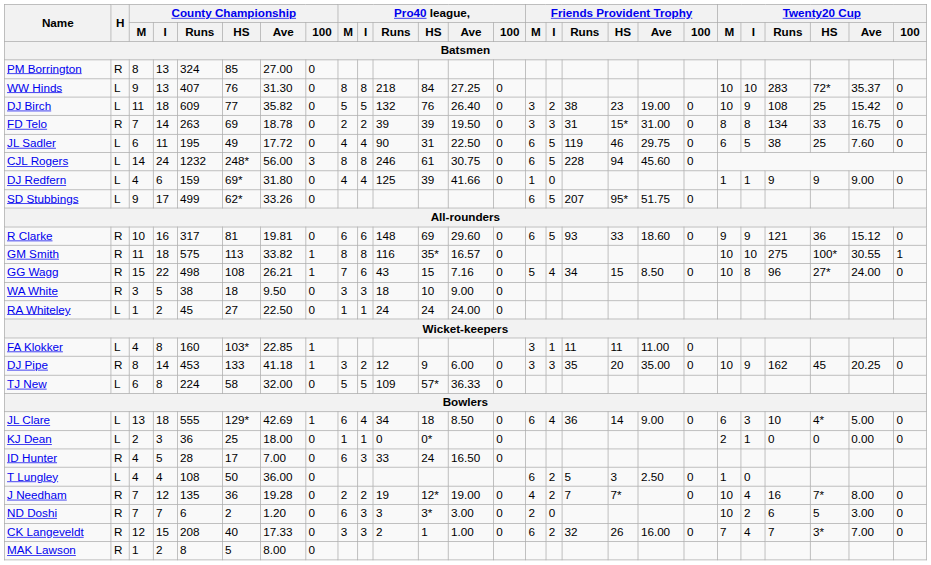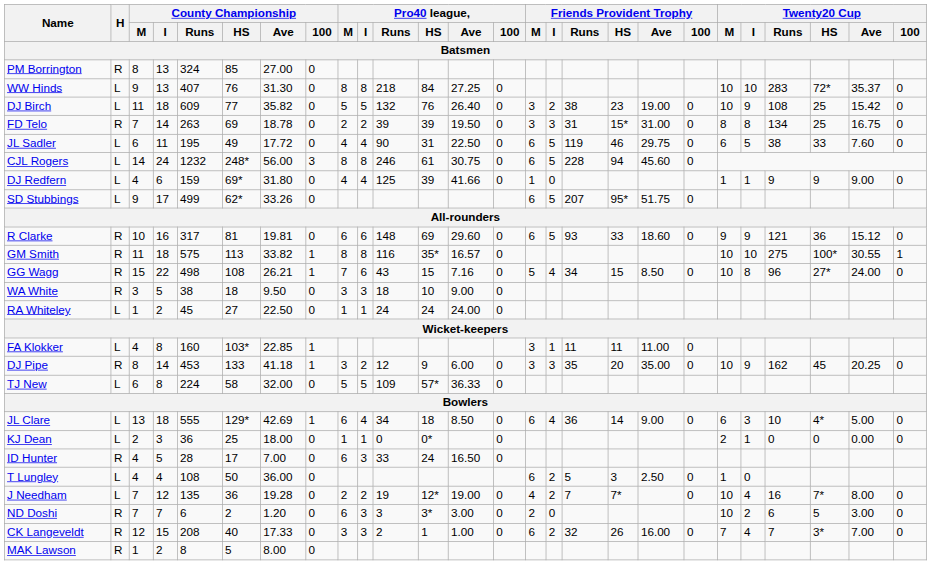 <table class="wikitable " width="100%">
 <tr bgcolor="#efefef">
 <th rowspan=2>Name</th>
 <th rowspan=2>H</th>
 <th colspan=6><a href='#'>County Championship</a></th>
 <th colspan=6><a href='#'>Pro40</a> league,</th>
 <th colspan=6><a href='#'>Friends Provident Trophy</a></th>
 <th colspan=6><a href='#'>Twenty20 Cup</a></th>
 </tr>
 <tr>
 <th>M</th>
 <th>I</th>
 <th>Runs</th>
 <th>HS</th>
 <th>Ave</th>
 <th>100</th>
 <th>M</th>
 <th>I</th>
 <th>Runs</th>
 <th>HS</th>
 <th>Ave</th>
 <th>100</th>
 <th>M</th>
 <th>I</th>
 <th>Runs</th>
 <th>HS</th>
 <th>Ave</th>
 <th>100</th>
 <th>M</th>
 <th>I</th>
 <th>Runs</th>
 <th>HS</th>
 <th>Ave</th>
 <th>100</th>
 </tr>
 <tr>
 <th colspan=26>Batsmen</th>
 </tr>
 <tr>
 <td><a href='#'>PM Borrington</a></td>
 <td>R</td>
 <td>8</td>
 <td>13</td>
 <td>324</td>
 <td>85</td>
 <td>27.00</td>
 <td>0</td>
 <td></td>
 <td></td>
 <td></td>
 <td></td>
 <td></td>
 <td></td>
 <td></td>
 <td></td>
 <td></td>
 <td></td>
 <td></td>
 <td></td>
 <td></td>
 <td></td>
 <td></td>
 <td></td>
 <td></td>
 <td></td>
 </tr>
 <tr>
 <td><a href='#'>WW Hinds</a></td>
 <td>L</td>
 <td>9</td>
 <td>13</td>
 <td>407</td>
 <td>76</td>
 <td>31.30</td>
 <td>0</td>
 <td>8</td>
 <td>8</td>
 <td>218</td>
 <td>84</td>
 <td>27.25</td>
 <td>0</td>
 <td></td>
 <td></td>
 <td></td>
 <td></td>
 <td></td>
 <td></td>
 <td>10</td>
 <td>10</td>
 <td>283</td>
 <td>72*</td>
 <td>35.37</td>
 <td>0</td>
 </tr>
 <tr>
 <td><a href='#'>DJ Birch</a></td>
 <td>L</td>
 <td>11</td>
 <td>18</td>
 <td>609</td>
 <td>77</td>
 <td>35.82</td>
 <td>0</td>
 <td>5</td>
 <td>5</td>
 <td>132</td>
 <td>76</td>
 <td>26.40</td>
 <td>0</td>
 <td>3</td>
 <td>2</td>
 <td>38</td>
 <td>23</td>
 <td>19.00</td>
 <td>0</td>
 <td>10</td>
 <td>9</td>
 <td>108</td>
 <td>25</td>
 <td>15.42</td>
 <td>0</td>
 </tr>
 <tr>
 <td><a href='#'>FD Telo</a></td>
 <td>R</td>
 <td>7</td>
 <td>14</td>
 <td>263</td>
 <td>69</td>
 <td>18.78</td>
 <td>0</td>
 <td>2</td>
 <td>2</td>
 <td>39</td>
 <td>39</td>
 <td>19.50</td>
 <td>0</td>
 <td>3</td>
 <td>3</td>
 <td>31</td>
 <td>15*</td>
 <td>31.00</td>
 <td>0</td>
 <td>8</td>
 <td>8</td>
 <td>134</td>
-<td>33</td>
+<td>25</td>
 <td>16.75</td>
 <td>0</td>
 </tr>
 <tr>
 <td><a href='#'>JL Sadler</a></td>
 <td>L</td>
 <td>6</td>
 <td>11</td>
 <td>195</td>
 <td>49</td>
 <td>17.72</td>
 <td>0</td>
 <td>4</td>
 <td>4</td>
 <td>90</td>
 <td>31</td>
 <td>22.50</td>
 <td>0</td>
 <td>6</td>
 <td>5</td>
 <td>119</td>
 <td>46</td>
 <td>29.75</td>
 <td>0</td>
 <td>6</td>
 <td>5</td>
 <td>38</td>
-<td>25</td>
+<td>33</td>
 <td>7.60</td>
 <td>0</td>
 </tr>
 <tr>
 <td><a href='#'>CJL Rogers</a></td>
 <td>L</td>
 <td>14</td>
 <td>24</td>
 <td>1232</td>
 <td>248*</td>
 <td>56.00</td>
 <td>3</td>
 <td>8</td>
 <td>8</td>
 <td>246</td>
 <td>61</td>
 <td>30.75</td>
 <td>0</td>
 <td>6</td>
 <td>5</td>
 <td>228</td>
 <td>94</td>
 <td>45.60</td>
 <td>0</td>
 </tr>
 <tr>
 <td><a href='#'>DJ Redfern</a></td>
 <td>L</td>
 <td>4</td>
 <td>6</td>
 <td>159</td>
 <td>69*</td>
 <td>31.80</td>
 <td>0</td>
 <td>4</td>
 <td>4</td>
 <td>125</td>
 <td>39</td>
 <td>41.66</td>
 <td>0</td>
 <td>1</td>
 <td>0</td>
 <td></td>
 <td></td>
 <td></td>
 <td></td>
 <td>1</td>
 <td>1</td>
 <td>9</td>
 <td>9</td>
 <td>9.00</td>
 <td>0</td>
 </tr>
 <tr>
 <td><a href='#'>SD Stubbings</a></td>
 <td>L</td>
 <td>9</td>
 <td>17</td>
 <td>499</td>
 <td>62*</td>
 <td>33.26</td>
 <td>0</td>
 <td></td>
 <td></td>
 <td></td>
 <td></td>
 <td></td>
 <td></td>
 <td>6</td>
 <td>5</td>
 <td>207</td>
 <td>95*</td>
 <td>51.75</td>
 <td>0</td>
 <td></td>
 <td></td>
 <td></td>
 <td></td>
 <td></td>
 <td></td>
 </tr>
 <tr>
 <th colspan=26>All-rounders</th>
 </tr>
 <tr>
 <td><a href='#'>R Clarke</a></td>
 <td>R</td>
 <td>10</td>
 <td>16</td>
 <td>317</td>
 <td>81</td>
 <td>19.81</td>
 <td>0</td>
 <td>6</td>
 <td>6</td>
 <td>148</td>
 <td>69</td>
 <td>29.60</td>
 <td>0</td>
 <td>6</td>
 <td>5</td>
 <td>93</td>
 <td>33</td>
 <td>18.60</td>
 <td>0</td>
 <td>9</td>
 <td>9</td>
 <td>121</td>
 <td>36</td>
 <td>15.12</td>
 <td>0</td>
 </tr>
 <tr>
 <td><a href='#'>GM Smith</a></td>
 <td>R</td>
 <td>11</td>
 <td>18</td>
 <td>575</td>
 <td>113</td>
 <td>33.82</td>
 <td>1</td>
 <td>8</td>
 <td>8</td>
 <td>116</td>
 <td>35*</td>
 <td>16.57</td>
 <td>0</td>
 <td></td>
 <td></td>
 <td></td>
 <td></td>
 <td></td>
 <td></td>
 <td>10</td>
 <td>10</td>
 <td>275</td>
 <td>100*</td>
 <td>30.55</td>
 <td>1</td>
 </tr>
 <tr>
 <td><a href='#'>GG Wagg</a></td>
 <td>R</td>
 <td>15</td>
 <td>22</td>
 <td>498</td>
 <td>108</td>
 <td>26.21</td>
 <td>1</td>
 <td>7</td>
 <td>6</td>
 <td>43</td>
 <td>15</td>
 <td>7.16</td>
 <td>0</td>
 <td>5</td>
 <td>4</td>
 <td>34</td>
 <td>15</td>
 <td>8.50</td>
 <td>0</td>
 <td>10</td>
 <td>8</td>
 <td>96</td>
 <td>27*</td>
 <td>24.00</td>
 <td>0</td>
 </tr>
 <tr>
 <td><a href='#'>WA White</a></td>
 <td>R</td>
 <td>3</td>
 <td>5</td>
 <td>38</td>
 <td>18</td>
 <td>9.50</td>
 <td>0</td>
 <td>3</td>
 <td>3</td>
 <td>18</td>
 <td>10</td>
 <td>9.00</td>
 <td>0</td>
 <td></td>
 <td></td>
 <td></td>
 <td></td>
 <td></td>
 <td></td>
 <td></td>
 <td></td>
 <td></td>
 <td></td>
 <td></td>
 <td></td>
 </tr>
 <tr>
 <td><a href='#'>RA Whiteley</a></td>
 <td>L</td>
 <td>1</td>
 <td>2</td>
 <td>45</td>
 <td>27</td>
 <td>22.50</td>
 <td>0</td>
 <td>1</td>
 <td>1</td>
 <td>24</td>
 <td>24</td>
 <td>24.00</td>
 <td>0</td>
 <td></td>
 <td></td>
 <td></td>
 <td></td>
 <td></td>
 <td></td>
 <td></td>
 <td></td>
 <td></td>
 <td></td>
 <td></td>
 <td></td>
 </tr>
 <tr>
 <th colspan=26>Wicket-keepers</th>
 </tr>
 <tr>
 <td><a href='#'>FA Klokker</a></td>
 <td>L</td>
 <td>4</td>
 <td>8</td>
 <td>160</td>
 <td>103*</td>
 <td>22.85</td>
 <td>1</td>
 <td></td>
 <td></td>
 <td></td>
 <td></td>
 <td></td>
 <td></td>
 <td>3</td>
 <td>1</td>
 <td>11</td>
 <td>11</td>
 <td>11.00</td>
 <td>0</td>
 <td></td>
 <td></td>
 <td></td>
 <td></td>
 <td></td>
 <td></td>
 </tr>
 <tr>
 <td><a href='#'>DJ Pipe</a></td>
 <td>R</td>
 <td>8</td>
 <td>14</td>
 <td>453</td>
 <td>133</td>
 <td>41.18</td>
 <td>1</td>
 <td>3</td>
 <td>2</td>
 <td>12</td>
 <td>9</td>
 <td>6.00</td>
 <td>0</td>
 <td>3</td>
 <td>3</td>
 <td>35</td>
 <td>20</td>
 <td>35.00</td>
 <td>0</td>
 <td>10</td>
 <td>9</td>
 <td>162</td>
 <td>45</td>
 <td>20.25</td>
 <td>0</td>
 </tr>
 <tr>
 <td><a href='#'>TJ New</a></td>
 <td>L</td>
 <td>6</td>
 <td>8</td>
 <td>224</td>
 <td>58</td>
 <td>32.00</td>
 <td>0</td>
 <td>5</td>
 <td>5</td>
 <td>109</td>
 <td>57*</td>
 <td>36.33</td>
 <td>0</td>
 <td></td>
 <td></td>
 <td></td>
 <td></td>
 <td></td>
 <td></td>
 <td></td>
 <td></td>
 <td></td>
 <td></td>
 <td></td>
 <td></td>
 </tr>
 <tr>
 <th colspan=26>Bowlers</th>
 </tr>
 <tr>
 <td><a href='#'>JL Clare</a></td>
 <td>L</td>
 <td>13</td>
 <td>18</td>
 <td>555</td>
 <td>129*</td>
 <td>42.69</td>
 <td>1</td>
 <td>6</td>
 <td>4</td>
 <td>34</td>
 <td>18</td>
 <td>8.50</td>
 <td>0</td>
 <td>6</td>
 <td>4</td>
 <td>36</td>
 <td>14</td>
 <td>9.00</td>
 <td>0</td>
 <td>6</td>
 <td>3</td>
 <td>10</td>
 <td>4*</td>
 <td>5.00</td>
 <td>0</td>
 </tr>
 <tr>
 <td><a href='#'>KJ Dean</a></td>
 <td>L</td>
 <td>2</td>
 <td>3</td>
 <td>36</td>
 <td>25</td>
 <td>18.00</td>
 <td>0</td>
 <td>1</td>
 <td>1</td>
 <td>0</td>
 <td>0*</td>
 <td></td>
 <td>0</td>
 <td></td>
 <td></td>
 <td></td>
 <td></td>
 <td></td>
 <td></td>
 <td>2</td>
 <td>1</td>
 <td>0</td>
 <td>0</td>
 <td>0.00</td>
 <td>0</td>
 </tr>
 <tr>
 <td><a href='#'>ID Hunter</a></td>
 <td>R</td>
 <td>4</td>
 <td>5</td>
 <td>28</td>
 <td>17</td>
 <td>7.00</td>
 <td>0</td>
 <td>6</td>
 <td>3</td>
 <td>33</td>
 <td>24</td>
 <td>16.50</td>
 <td>0</td>
 <td></td>
 <td></td>
 <td></td>
 <td></td>
 <td></td>
 <td></td>
 <td></td>
 <td></td>
 <td></td>
 <td></td>
 <td></td>
 <td></td>
 </tr>
 <tr>
 <td><a href='#'>T Lungley</a></td>
 <td>L</td>
 <td>4</td>
 <td>4</td>
 <td>108</td>
 <td>50</td>
 <td>36.00</td>
 <td>0</td>
 <td></td>
 <td></td>
 <td></td>
 <td></td>
 <td></td>
 <td></td>
 <td>6</td>
 <td>2</td>
 <td>5</td>
 <td>3</td>
 <td>2.50</td>
 <td>0</td>
 <td>1</td>
 <td>0</td>
 <td></td>
 <td></td>
 <td></td>
 <td></td>
 </tr>
 <tr>
 <td><a href='#'>J Needham</a></td>
-<td>R</td>
+<td>L</td>
 <td>7</td>
 <td>12</td>
 <td>135</td>
 <td>36</td>
 <td>19.28</td>
 <td>0</td>
 <td>2</td>
 <td>2</td>
 <td>19</td>
 <td>12*</td>
 <td>19.00</td>
 <td>0</td>
 <td>4</td>
 <td>2</td>
 <td>7</td>
 <td>7*</td>
 <td></td>
 <td>0</td>
 <td>10</td>
 <td>4</td>
 <td>16</td>
 <td>7*</td>
 <td>8.00</td>
 <td>0</td>
 </tr>
 <tr>
 <td><a href='#'>ND Doshi</a></td>
 <td>R</td>
 <td>7</td>
 <td>7</td>
 <td>6</td>
 <td>2</td>
 <td>1.20</td>
 <td>0</td>
 <td>6</td>
 <td>3</td>
 <td>3</td>
 <td>3*</td>
 <td>3.00</td>
 <td>0</td>
 <td>2</td>
 <td>0</td>
 <td></td>
 <td></td>
 <td></td>
 <td></td>
 <td>10</td>
 <td>2</td>
 <td>6</td>
 <td>5</td>
 <td>3.00</td>
 <td>0</td>
 </tr>
 <tr>
 <td><a href='#'>CK Langeveldt</a></td>
 <td>R</td>
 <td>12</td>
 <td>15</td>
 <td>208</td>
 <td>40</td>
 <td>17.33</td>
 <td>0</td>
 <td>3</td>
 <td>3</td>
 <td>2</td>
 <td>1</td>
 <td>1.00</td>
 <td>0</td>
 <td>6</td>
 <td>2</td>
 <td>32</td>
 <td>26</td>
 <td>16.00</td>
 <td>0</td>
 <td>7</td>
 <td>4</td>
 <td>7</td>
 <td>3*</td>
 <td>7.00</td>
 <td>0</td>
 </tr>
 <tr>
 <td><a href='#'>MAK Lawson</a></td>
 <td>R</td>
 <td>1</td>
 <td>2</td>
 <td>8</td>
 <td>5</td>
 <td>8.00</td>
 <td>0</td>
 <td></td>
 <td></td>
 <td></td>
 <td></td>
 <td></td>
 <td></td>
 <td></td>
 <td></td>
 <td></td>
 <td></td>
 <td></td>
 <td></td>
 <td></td>
 <td></td>
 <td></td>
 <td></td>
 <td></td>
 <td></td>
 </tr>
 </table>
